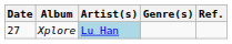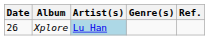 <table class="wikitable">
 <tr>
 <th>Date</th>
 <th>Album</th>
 <th>Artist(s)</th>
 <th>Genre(s)</th>
 <th>Ref.</th>
 </tr>
 <tr>
-<td>27</td>
+<td>26</td>
 <td><em>Xplore</em></td>
 <td style="background: lightblue;"><a href='#'>Lu Han</a></td>
 <td></td>
 <td></td>
 </tr>
 </table>
